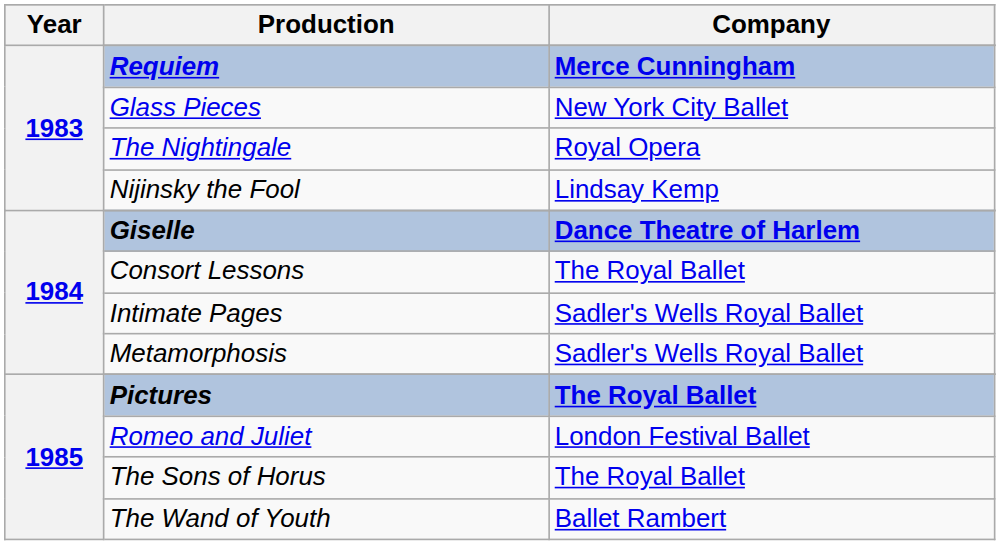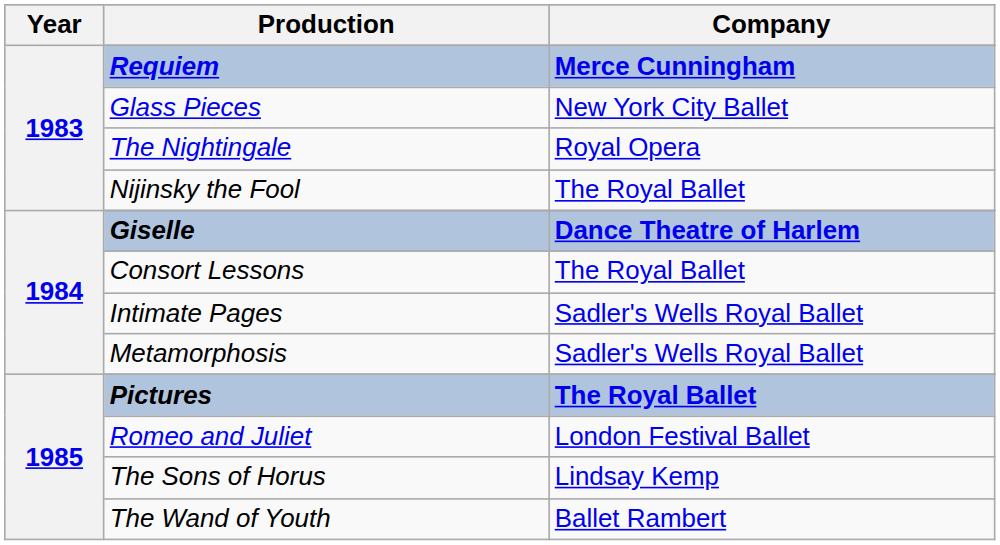 <table class="wikitable" style="width:98%;">
 <tr style="background:#bebebe;">
 <th style="width:10%;">Year</th>
 <th style="width:45%;">Production</th>
 <th style="width:45%;">Company</th>
 </tr>
 <tr>
 <th rowspan="5" align="center"><a href='#'>1983</a></th>
 </tr>
 <tr style="background:#B0C4DE">
 <td><strong><em><a href='#'>Requiem</a></em></strong></td>
 <td><strong><a href='#'>Merce Cunningham</a></strong></td>
 </tr>
 <tr>
 <td><em><a href='#'>Glass Pieces</a></em></td>
 <td><a href='#'>New York City Ballet</a></td>
 </tr>
 <tr>
 <td><em><a href='#'>The Nightingale</a></em></td>
 <td><a href='#'>Royal Opera</a></td>
 </tr>
 <tr>
 <td><em>Nijinsky the Fool</em></td>
-<td><a href='#'>Lindsay Kemp</a></td>
+<td><a href='#'>The Royal Ballet</a></td>
 </tr>
 <tr>
 <th rowspan="5" align="center"><a href='#'>1984</a></th>
 </tr>
 <tr style="background:#B0C4DE">
 <td><strong><em>Giselle</em></strong></td>
 <td><strong><a href='#'>Dance Theatre of Harlem</a></strong></td>
 </tr>
 <tr>
 <td><em>Consort Lessons</em></td>
 <td><a href='#'>The Royal Ballet</a></td>
 </tr>
 <tr>
 <td><em>Intimate Pages</em></td>
 <td><a href='#'>Sadler's Wells Royal Ballet</a></td>
 </tr>
 <tr>
 <td><em>Metamorphosis</em></td>
 <td><a href='#'>Sadler's Wells Royal Ballet</a></td>
 </tr>
 <tr>
 <th rowspan="5" align="center"><a href='#'>1985</a></th>
 </tr>
 <tr style="background:#B0C4DE">
 <td><strong><em>Pictures</em></strong></td>
 <td><strong><a href='#'>The Royal Ballet</a></strong></td>
 </tr>
 <tr>
 <td><em><a href='#'>Romeo and Juliet</a></em></td>
 <td><a href='#'>London Festival Ballet</a></td>
 </tr>
 <tr>
 <td><em>The Sons of Horus</em></td>
-<td><a href='#'>The Royal Ballet</a></td>
+<td><a href='#'>Lindsay Kemp</a></td>
 </tr>
 <tr>
 <td><em>The Wand of Youth</em></td>
 <td><a href='#'>Ballet Rambert</a></td>
 </tr>
 </table>
